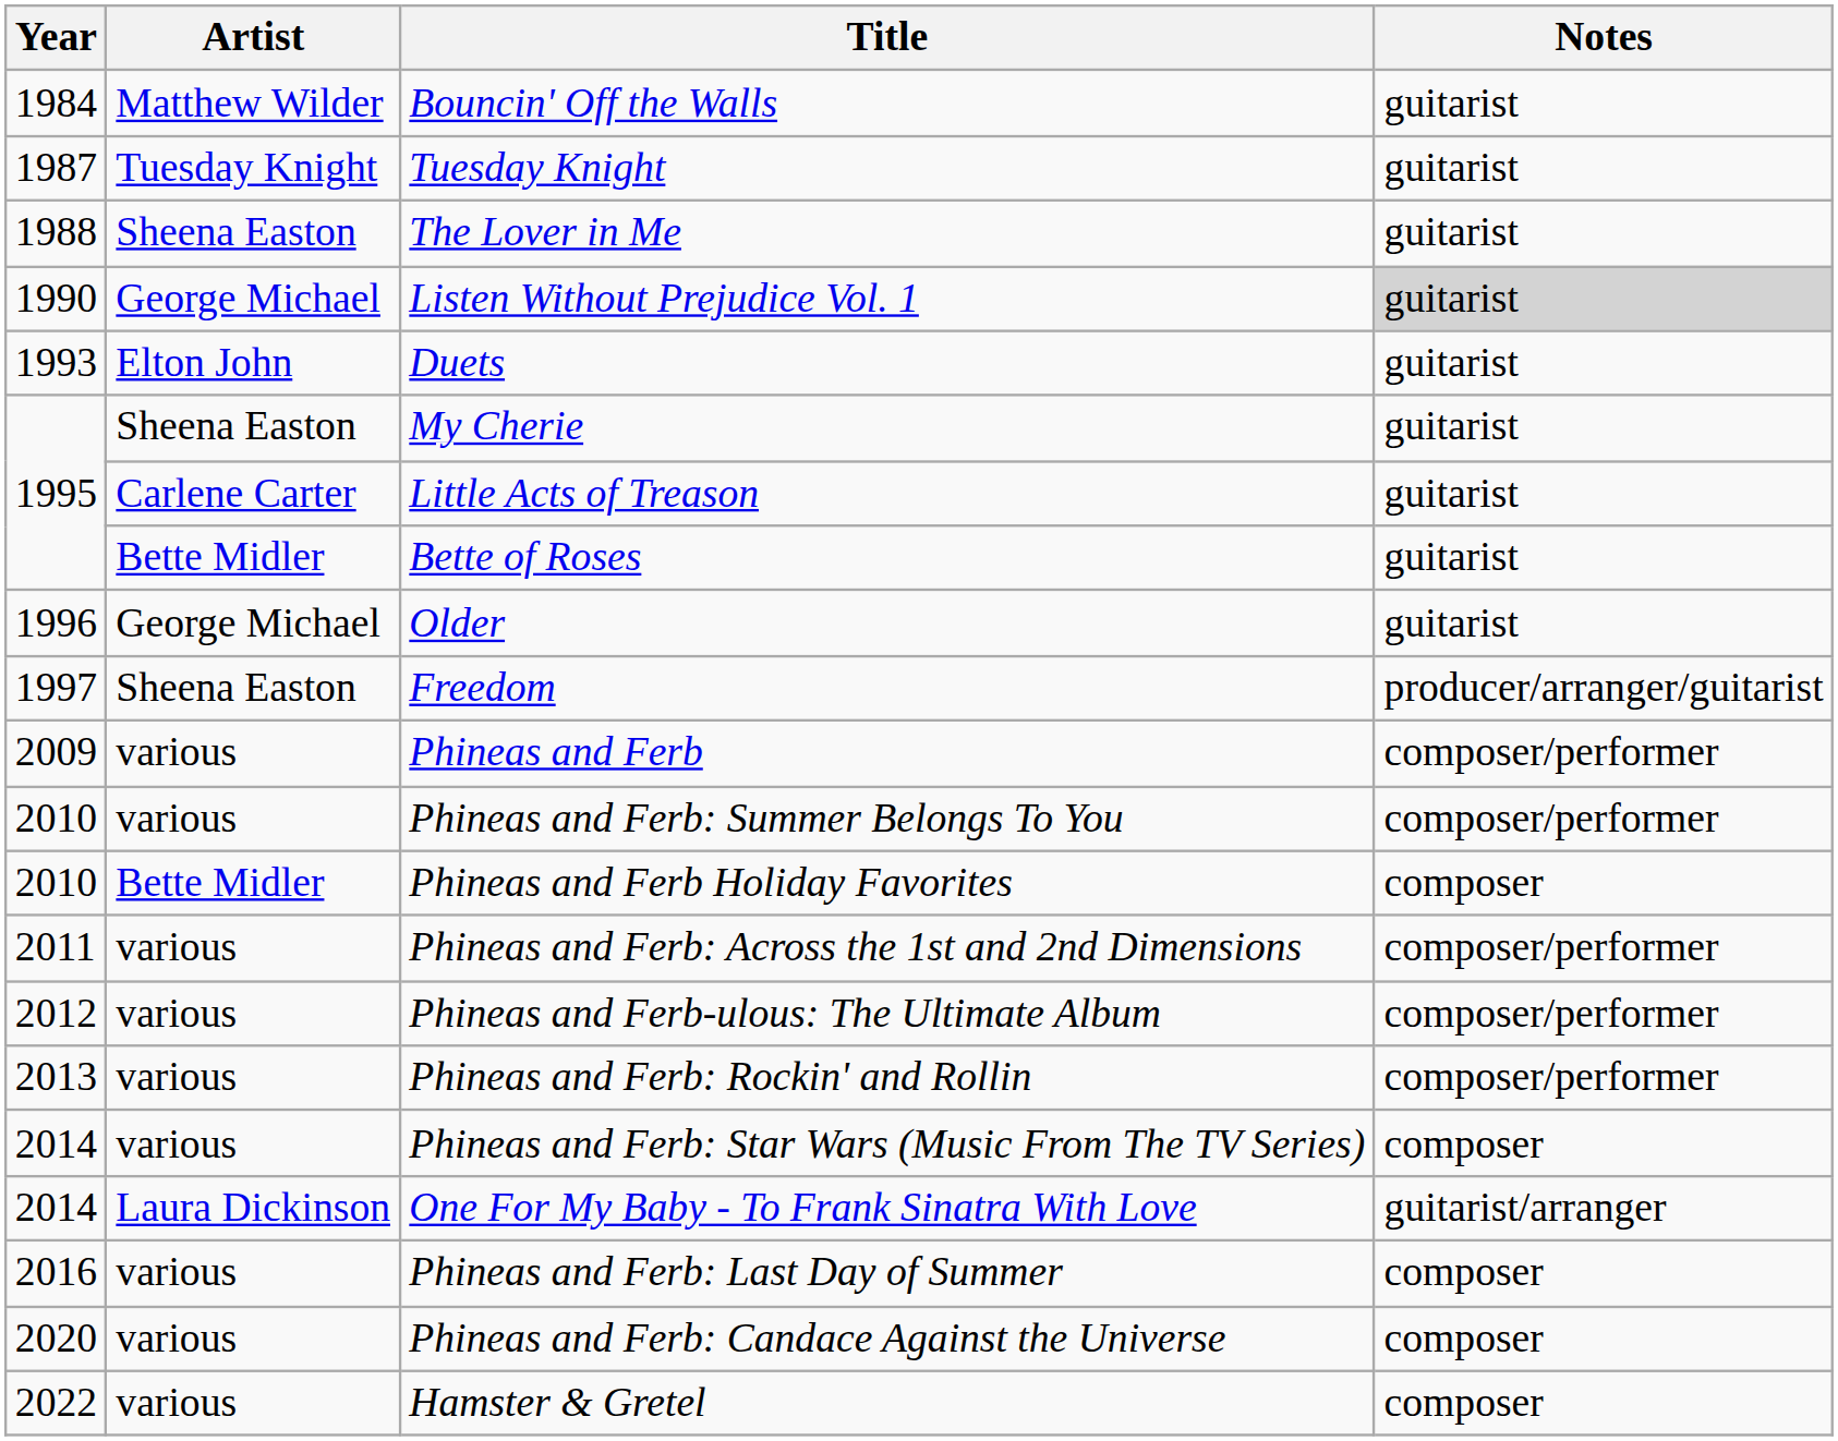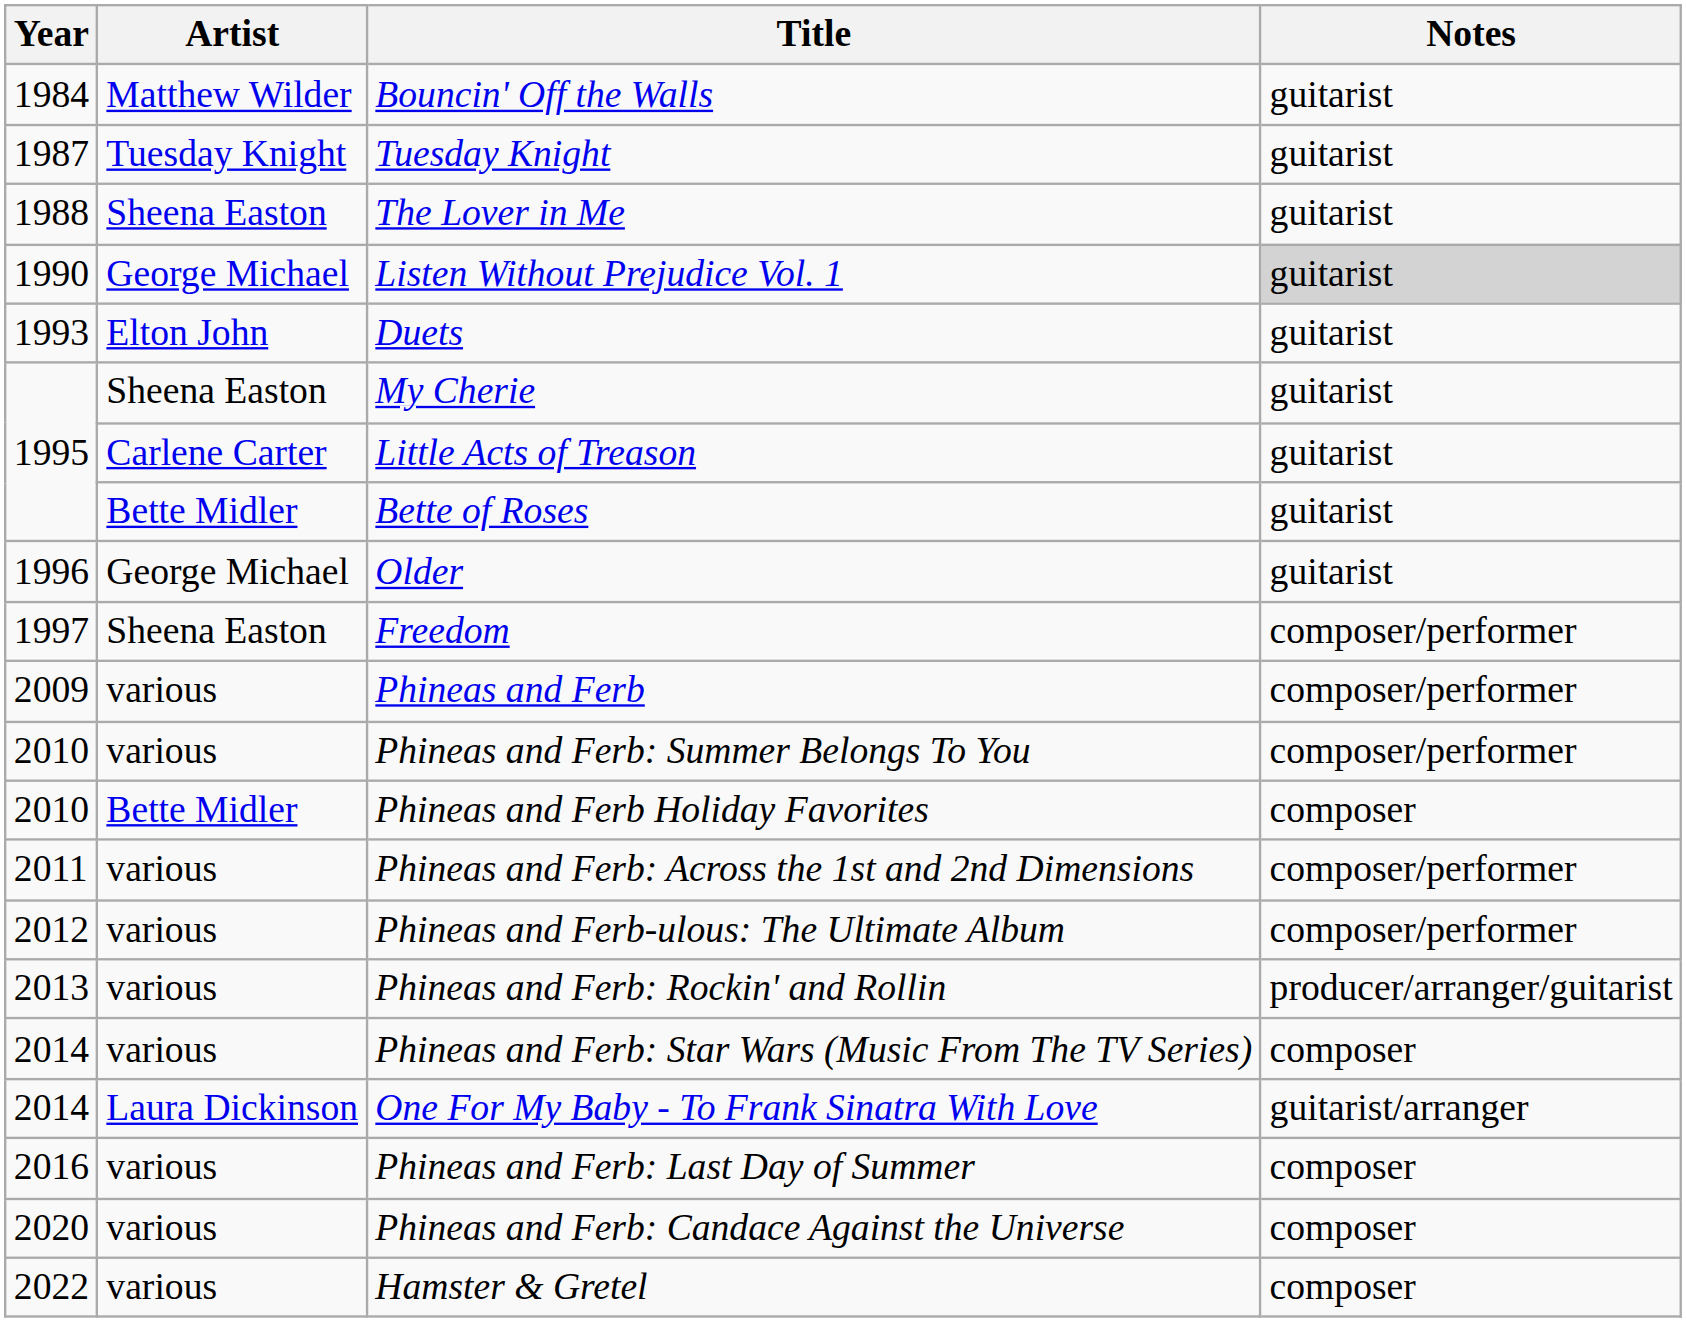 <table class="wikitable sortable">
 <tr>
 <th>Year</th>
 <th>Artist</th>
 <th>Title</th>
 <th>Notes</th>
 </tr>
 <tr>
 <td>1984</td>
 <td><a href='#'>Matthew Wilder</a></td>
 <td><em><a href='#'>Bouncin' Off the Walls</a></em></td>
 <td>guitarist</td>
 </tr>
 <tr>
 <td>1987</td>
 <td><a href='#'>Tuesday Knight</a></td>
 <td><em><a href='#'>Tuesday Knight</a></em></td>
 <td>guitarist</td>
 </tr>
 <tr>
 <td>1988</td>
 <td><a href='#'>Sheena Easton</a></td>
 <td><em><a href='#'>The Lover in Me</a></em></td>
 <td>guitarist</td>
 </tr>
 <tr>
 <td>1990</td>
 <td><a href='#'>George Michael</a></td>
 <td><em><a href='#'>Listen Without Prejudice Vol. 1</a></em></td>
 <td style="background: lightgrey;">guitarist</td>
 </tr>
 <tr>
 <td>1993</td>
 <td><a href='#'>Elton John</a></td>
 <td><em><a href='#'>Duets</a></em></td>
 <td>guitarist</td>
 </tr>
 <tr>
 <td rowspan="3">1995</td>
 <td>Sheena Easton</td>
 <td><em><a href='#'>My Cherie</a></em></td>
 <td>guitarist</td>
 </tr>
 <tr>
 <td><a href='#'>Carlene Carter</a></td>
 <td><em><a href='#'>Little Acts of Treason</a></em></td>
 <td>guitarist</td>
 </tr>
 <tr>
 <td><a href='#'>Bette Midler</a></td>
 <td><em><a href='#'>Bette of Roses</a></em></td>
 <td>guitarist</td>
 </tr>
 <tr>
 <td>1996</td>
 <td>George Michael</td>
 <td><em><a href='#'>Older</a></em></td>
 <td>guitarist</td>
 </tr>
 <tr>
 <td>1997</td>
 <td>Sheena Easton</td>
 <td><em><a href='#'>Freedom</a></em></td>
-<td>producer/arranger/guitarist</td>
+<td>composer/performer</td>
 </tr>
 <tr>
 <td>2009</td>
 <td>various</td>
 <td><em><a href='#'>Phineas and Ferb</a></em></td>
 <td>composer/performer</td>
 </tr>
 <tr>
 <td>2010</td>
 <td>various</td>
 <td><em>Phineas and Ferb: Summer Belongs To You</em></td>
 <td>composer/performer</td>
 </tr>
 <tr>
 <td>2010</td>
 <td><a href='#'>Bette Midler</a></td>
 <td><em>Phineas and Ferb Holiday Favorites</em></td>
 <td>composer</td>
 </tr>
 <tr>
 <td>2011</td>
 <td>various</td>
 <td><em>Phineas and Ferb: Across the 1st and 2nd Dimensions</em></td>
 <td>composer/performer</td>
 </tr>
 <tr>
 <td>2012</td>
 <td>various</td>
 <td><em>Phineas and Ferb-ulous: The Ultimate Album</em></td>
 <td>composer/performer</td>
 </tr>
 <tr>
 <td>2013</td>
 <td>various</td>
 <td><em>Phineas and Ferb: Rockin' and Rollin</em></td>
-<td>composer/performer</td>
+<td>producer/arranger/guitarist</td>
 </tr>
 <tr>
 <td>2014</td>
 <td>various</td>
 <td><em>Phineas and Ferb: Star Wars (Music From The TV Series)</em></td>
 <td>composer</td>
 </tr>
 <tr>
 <td>2014</td>
 <td><a href='#'>Laura Dickinson</a></td>
 <td><em><a href='#'>One For My Baby - To Frank Sinatra With Love</a></em></td>
 <td>guitarist/arranger</td>
 </tr>
 <tr>
 <td>2016</td>
 <td>various</td>
 <td><em>Phineas and Ferb: Last Day of Summer</em></td>
 <td>composer</td>
 </tr>
 <tr>
 <td>2020</td>
 <td>various</td>
 <td><em>Phineas and Ferb: Candace Against the Universe</em></td>
 <td>composer</td>
 </tr>
 <tr>
 <td>2022</td>
 <td>various</td>
 <td><em>Hamster & Gretel</em></td>
 <td>composer</td>
 </tr>
 </table>
